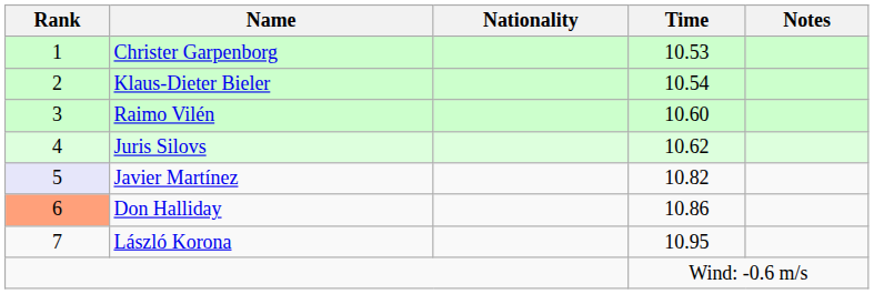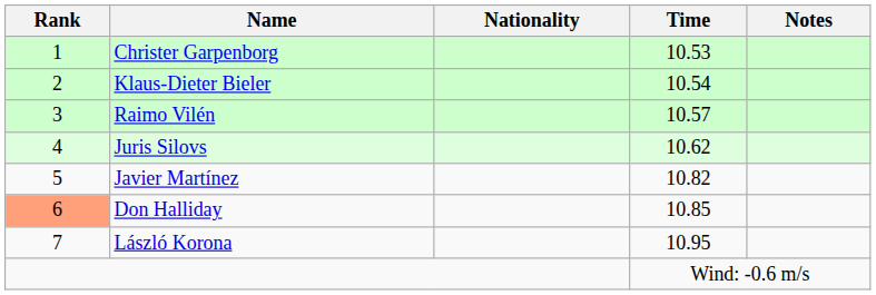 <table class="wikitable sortable" style="text-align:center;width: 55%">
 <tr>
 <th>Rank</th>
 <th>Name</th>
 <th>Nationality</th>
 <th>Time</th>
 <th>Notes</th>
 </tr>
 <tr bgcolor=ccffcc>
 <td>1</td>
 <td align=left><a href='#'>Christer Garpenborg</a></td>
 <td align=left></td>
 <td>10.53</td>
 <td></td>
 </tr>
 <tr bgcolor=ccffcc>
 <td>2</td>
 <td align=left><a href='#'>Klaus-Dieter Bieler</a></td>
 <td align=left></td>
 <td>10.54</td>
 <td></td>
 </tr>
 <tr bgcolor=ccffcc>
 <td>3</td>
 <td align=left><a href='#'>Raimo Vilén</a></td>
 <td align=left></td>
-<td>10.60</td>
+<td>10.57</td>
 <td></td>
 </tr>
 <tr bgcolor=ddffdd>
 <td>4</td>
 <td align=left><a href='#'>Juris Silovs</a></td>
 <td align=left></td>
 <td>10.62</td>
 <td></td>
 </tr>
 <tr>
-<td style="background: lavender;">5</td>
+<td>5</td>
 <td align=left><a href='#'>Javier Martínez</a></td>
 <td align=left></td>
 <td>10.82</td>
 <td></td>
 </tr>
 <tr>
 <td style="background: lightsalmon;">6</td>
 <td align=left><a href='#'>Don Halliday</a></td>
 <td align=left></td>
-<td>10.86</td>
+<td>10.85</td>
 <td></td>
 </tr>
 <tr>
 <td>7</td>
 <td align=left><a href='#'>László Korona</a></td>
 <td align=left></td>
 <td>10.95</td>
 <td></td>
 </tr>
 <tr>
 <td colspan="3"></td>
 <td colspan="2">Wind: -0.6 m/s</td>
 </tr>
 </table>
